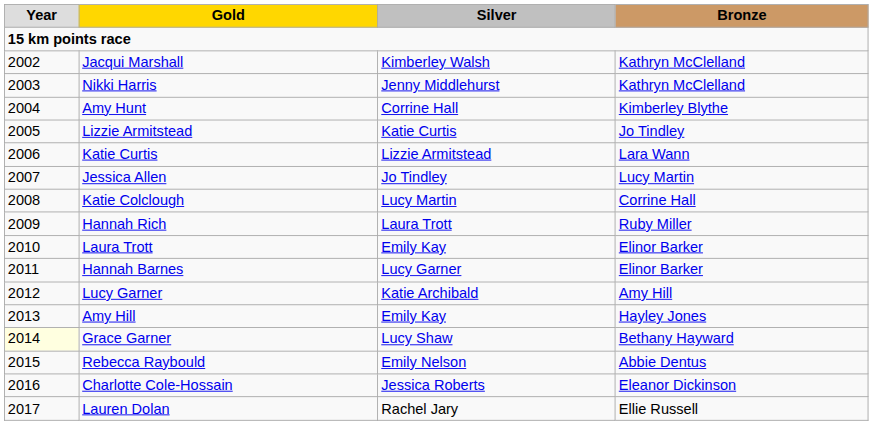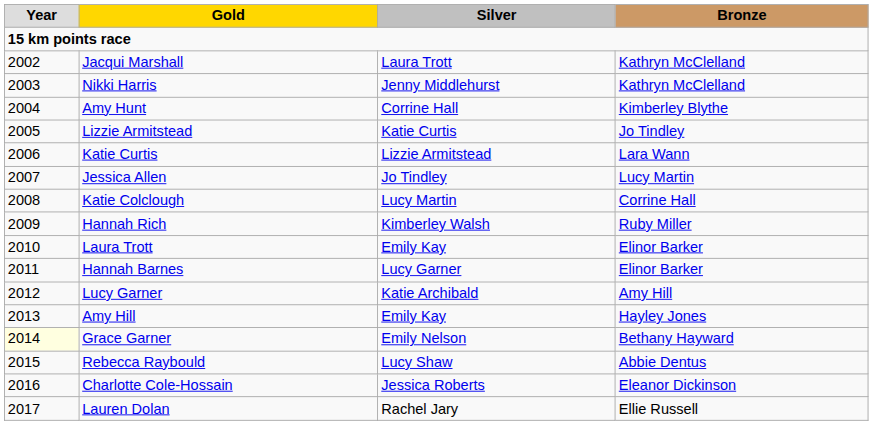 <table class="wikitable" style="width: 60%; text-align:left;">
 <tr style="text-align:center; font-weight:bold;">
 <td style="background:#ddd; ">Year</td>
 <td style="background:gold; ">Gold</td>
 <td style="background:silver; ">Silver</td>
 <td style="background:#c96; ">Bronze</td>
 </tr>
 <tr>
 <td colspan=4><strong>15 km points race</strong></td>
 </tr>
 <tr>
 <td>2002</td>
 <td><a href='#'>Jacqui Marshall</a></td>
-<td><a href='#'>Kimberley Walsh</a></td>
+<td><a href='#'>Laura Trott</a></td>
 <td><a href='#'>Kathryn McClelland</a></td>
 </tr>
 <tr>
 <td>2003</td>
 <td><a href='#'>Nikki Harris</a></td>
 <td><a href='#'>Jenny Middlehurst</a></td>
 <td><a href='#'>Kathryn McClelland</a></td>
 </tr>
 <tr>
 <td>2004</td>
 <td><a href='#'>Amy Hunt</a></td>
 <td><a href='#'>Corrine Hall</a></td>
 <td><a href='#'>Kimberley Blythe</a></td>
 </tr>
 <tr>
 <td>2005</td>
 <td><a href='#'>Lizzie Armitstead</a></td>
 <td><a href='#'>Katie Curtis</a></td>
 <td><a href='#'>Jo Tindley</a></td>
 </tr>
 <tr>
 <td>2006</td>
 <td><a href='#'>Katie Curtis</a></td>
 <td><a href='#'>Lizzie Armitstead</a></td>
 <td><a href='#'>Lara Wann</a></td>
 </tr>
 <tr>
 <td>2007</td>
 <td><a href='#'>Jessica Allen</a></td>
 <td><a href='#'>Jo Tindley</a></td>
 <td><a href='#'>Lucy Martin</a></td>
 </tr>
 <tr>
 <td>2008</td>
 <td><a href='#'>Katie Colclough</a></td>
 <td><a href='#'>Lucy Martin</a></td>
 <td><a href='#'>Corrine Hall</a></td>
 </tr>
 <tr>
 <td>2009</td>
 <td><a href='#'>Hannah Rich</a></td>
-<td><a href='#'>Laura Trott</a></td>
+<td><a href='#'>Kimberley Walsh</a></td>
 <td><a href='#'>Ruby Miller</a></td>
 </tr>
 <tr>
 <td>2010</td>
 <td><a href='#'>Laura Trott</a></td>
 <td><a href='#'>Emily Kay</a></td>
 <td><a href='#'>Elinor Barker</a></td>
 </tr>
 <tr>
 <td>2011</td>
 <td><a href='#'>Hannah Barnes</a></td>
 <td><a href='#'>Lucy Garner</a></td>
 <td><a href='#'>Elinor Barker</a></td>
 </tr>
 <tr>
 <td>2012</td>
 <td><a href='#'>Lucy Garner</a></td>
 <td><a href='#'>Katie Archibald</a></td>
 <td><a href='#'>Amy Hill</a></td>
 </tr>
 <tr>
 <td>2013</td>
 <td><a href='#'>Amy Hill</a></td>
 <td><a href='#'>Emily Kay</a></td>
 <td><a href='#'>Hayley Jones</a></td>
 </tr>
 <tr>
 <td style="background: lightyellow;">2014</td>
 <td><a href='#'>Grace Garner</a></td>
-<td><a href='#'>Lucy Shaw</a></td>
+<td><a href='#'>Emily Nelson</a></td>
 <td><a href='#'>Bethany Hayward</a></td>
 </tr>
 <tr>
 <td>2015</td>
 <td><a href='#'>Rebecca Raybould</a></td>
-<td><a href='#'>Emily Nelson</a></td>
+<td><a href='#'>Lucy Shaw</a></td>
 <td><a href='#'>Abbie Dentus</a></td>
 </tr>
 <tr>
 <td>2016</td>
 <td><a href='#'>Charlotte Cole-Hossain</a></td>
 <td><a href='#'>Jessica Roberts</a></td>
 <td><a href='#'>Eleanor Dickinson</a></td>
 </tr>
 <tr>
 <td>2017</td>
 <td><a href='#'>Lauren Dolan</a></td>
 <td>Rachel Jary</td>
 <td>Ellie Russell</td>
 </tr>
 </table>
